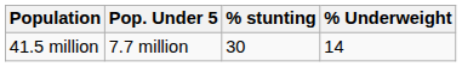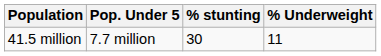 <table class="wikitable">
 <tr>
 <th>Population</th>
 <th>Pop. Under 5</th>
 <th>% stunting</th>
 <th>% Underweight</th>
 </tr>
 <tr>
 <td>41.5 million</td>
 <td>7.7 million</td>
 <td>30</td>
-<td>14</td>
+<td>11</td>
 </tr>
 </table>
